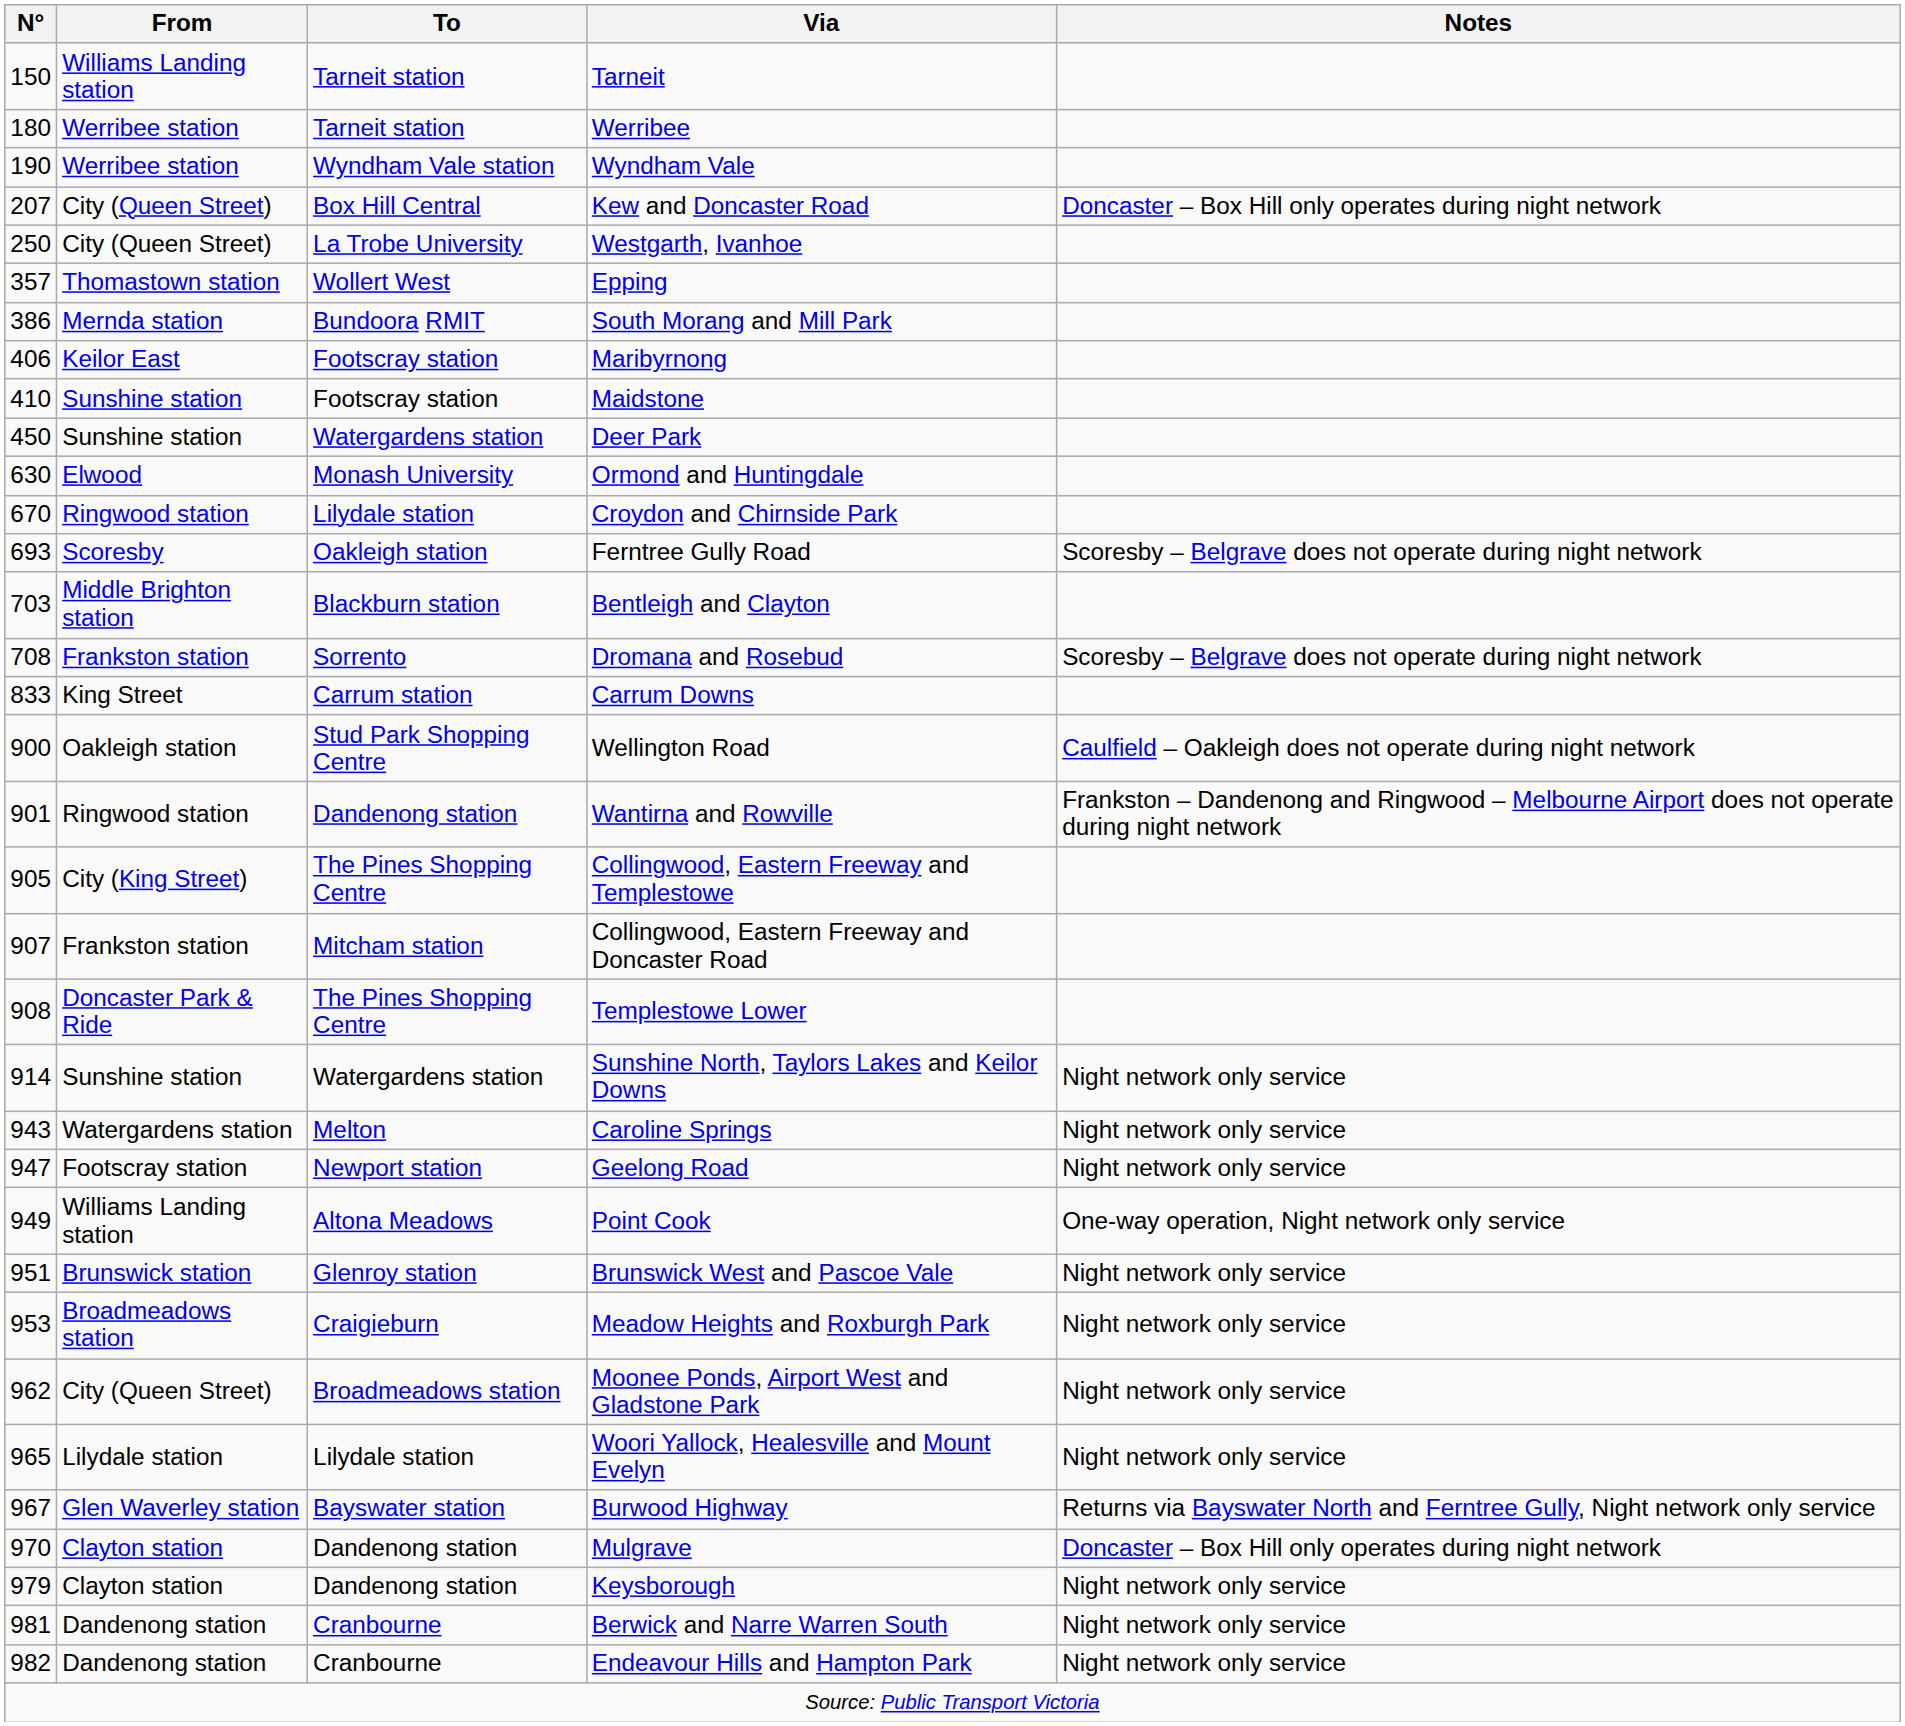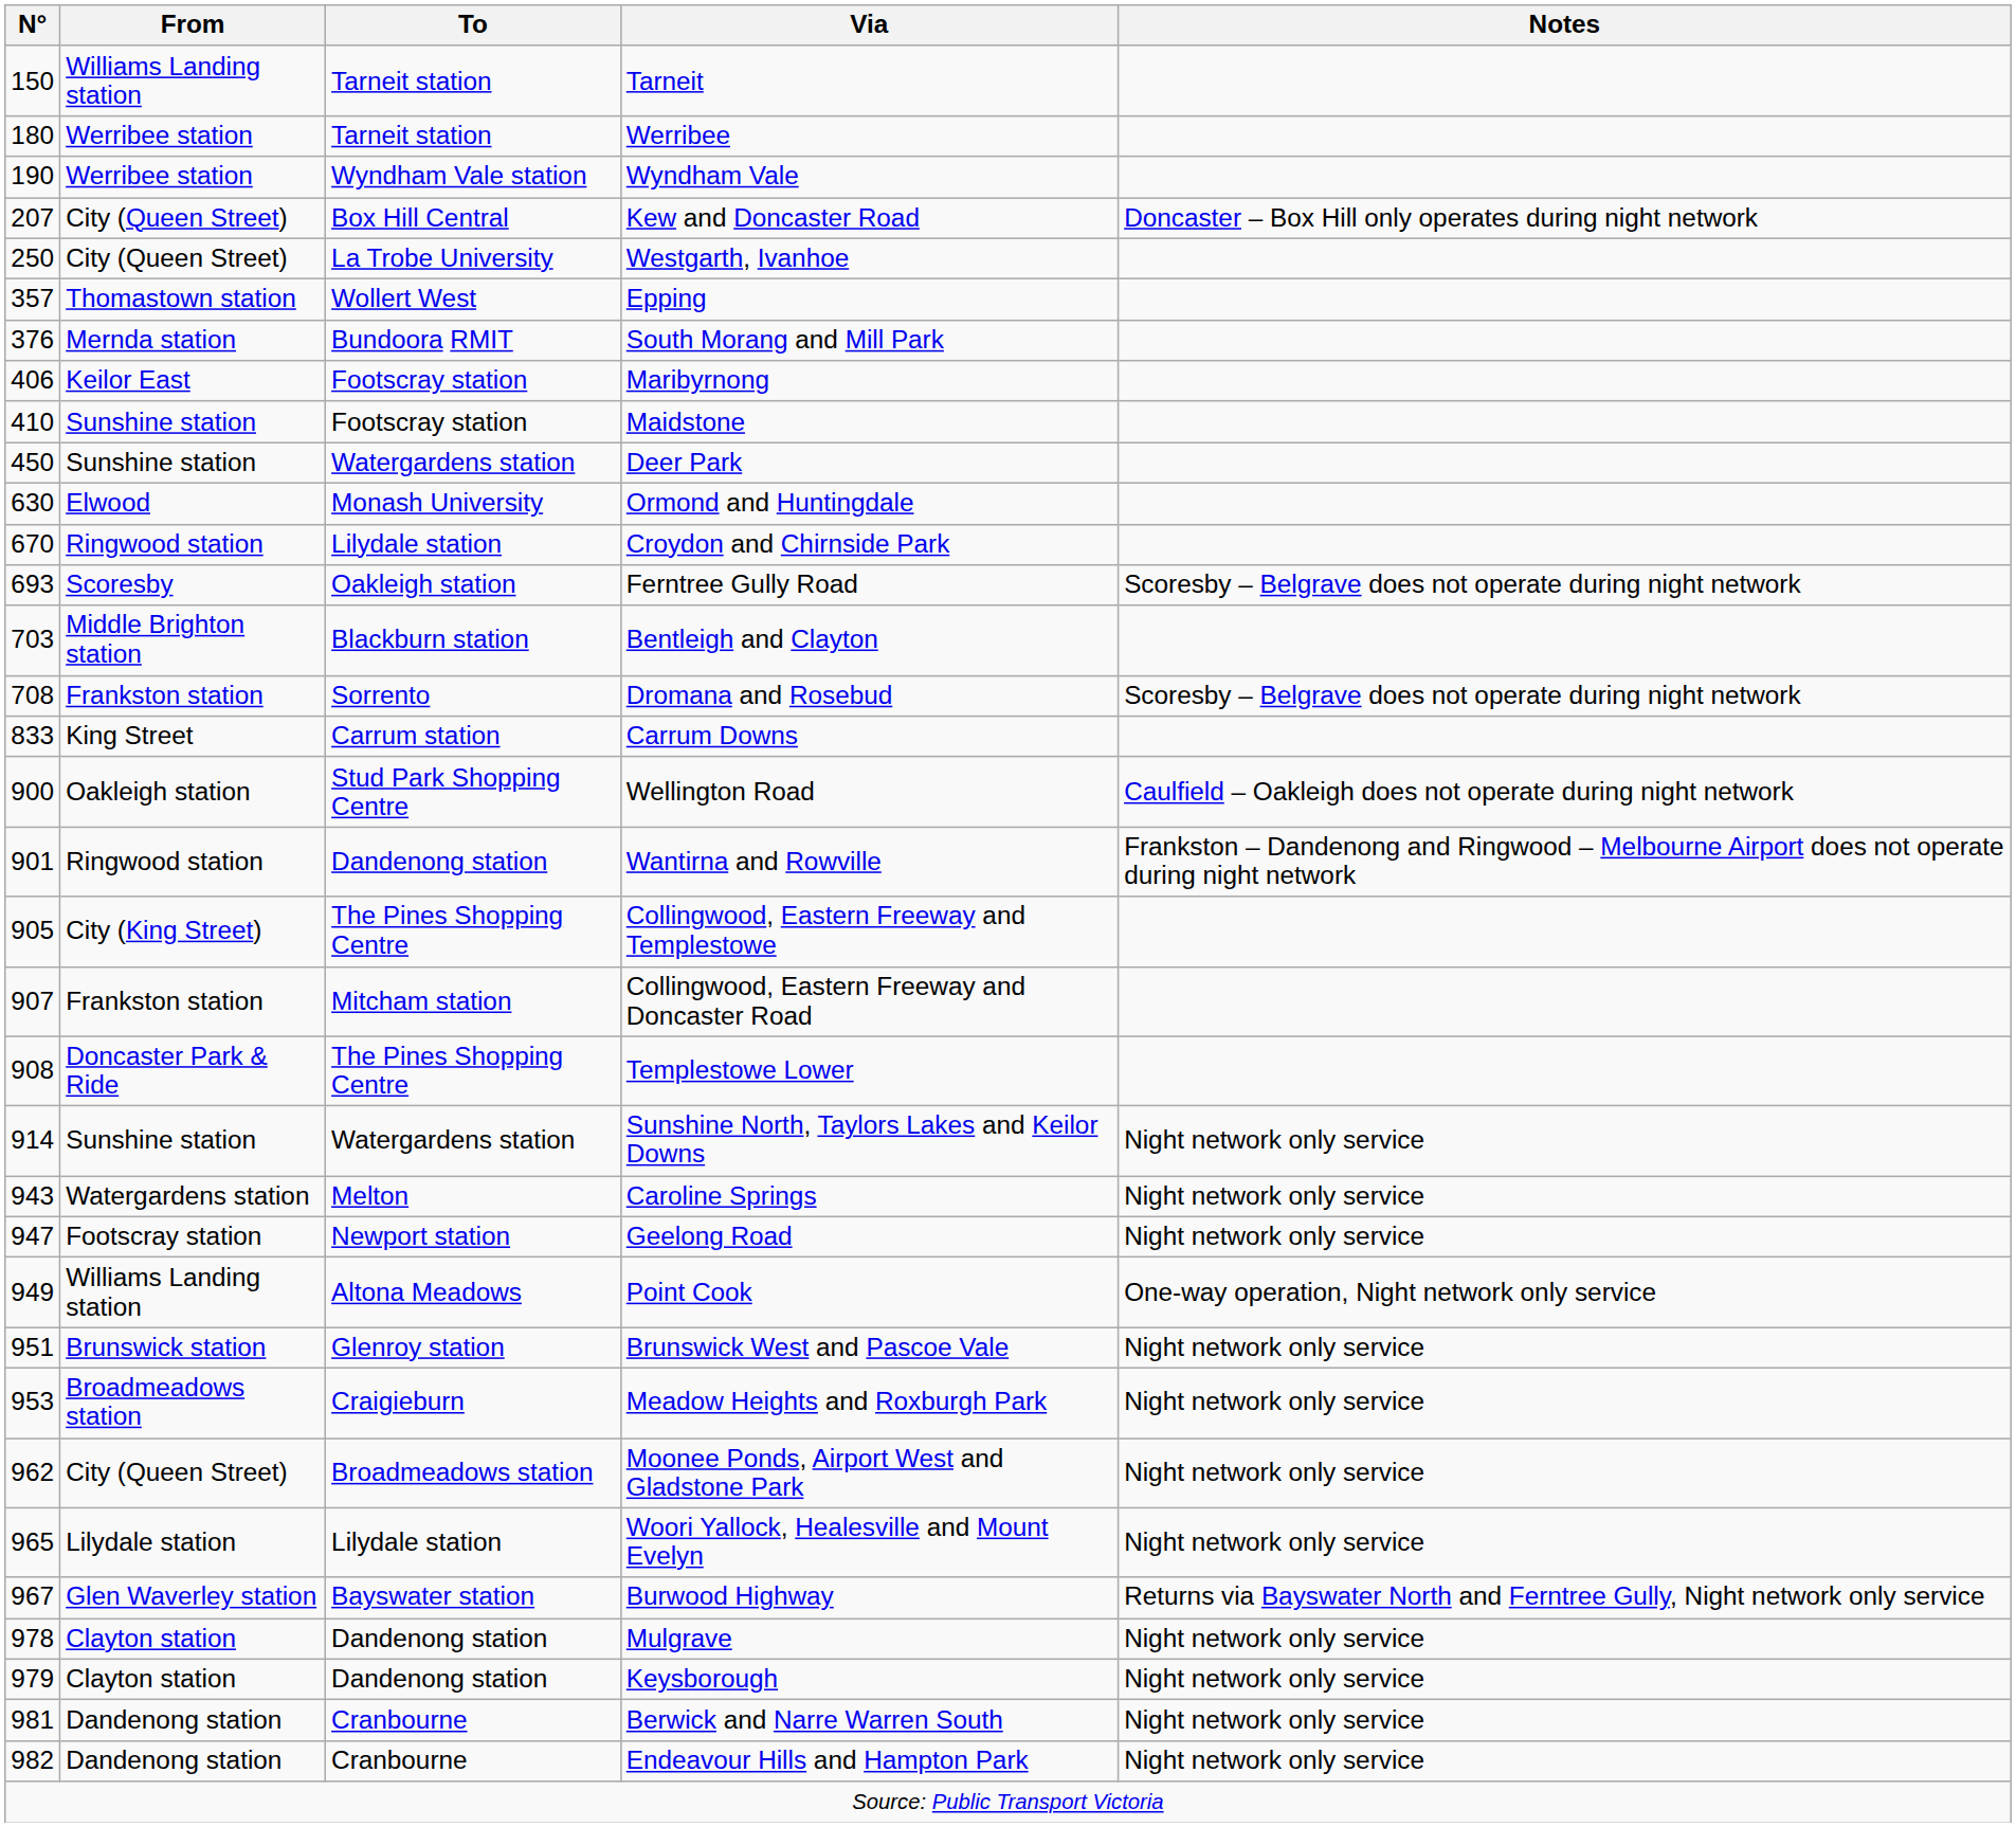 <table class="wikitable">
 <tr>
 <th>N°</th>
 <th>From</th>
 <th>To</th>
 <th>Via</th>
 <th>Notes</th>
 </tr>
 <tr>
 <td>150</td>
 <td><a href='#'>Williams Landing station</a></td>
 <td><a href='#'>Tarneit station</a></td>
 <td><a href='#'>Tarneit</a></td>
 <td></td>
 </tr>
 <tr>
 <td>180</td>
 <td><a href='#'>Werribee station</a></td>
 <td><a href='#'>Tarneit station</a></td>
 <td><a href='#'>Werribee</a></td>
 <td></td>
 </tr>
 <tr>
 <td>190</td>
 <td><a href='#'>Werribee station</a></td>
 <td><a href='#'>Wyndham Vale station</a></td>
 <td><a href='#'>Wyndham Vale</a></td>
 <td></td>
 </tr>
 <tr>
 <td>207</td>
 <td>City (<a href='#'>Queen Street</a>)</td>
 <td><a href='#'>Box Hill Central</a></td>
 <td><a href='#'>Kew</a> and <a href='#'>Doncaster Road</a></td>
 <td><a href='#'>Doncaster</a> – Box Hill only operates during night network</td>
 </tr>
 <tr>
 <td>250</td>
 <td>City (Queen Street)</td>
 <td><a href='#'>La Trobe University</a></td>
 <td><a href='#'>Westgarth</a>, <a href='#'>Ivanhoe</a></td>
 <td></td>
 </tr>
 <tr>
 <td>357</td>
 <td><a href='#'>Thomastown station</a></td>
 <td><a href='#'>Wollert West</a></td>
 <td><a href='#'>Epping</a></td>
 <td></td>
 </tr>
 <tr>
-<td>386</td>
+<td>376</td>
 <td><a href='#'>Mernda station</a></td>
 <td><a href='#'>Bundoora</a> <a href='#'>RMIT</a></td>
 <td><a href='#'>South Morang</a> and <a href='#'>Mill Park</a></td>
 <td></td>
 </tr>
 <tr>
 <td>406</td>
 <td><a href='#'>Keilor East</a></td>
 <td><a href='#'>Footscray station</a></td>
 <td><a href='#'>Maribyrnong</a></td>
 <td></td>
 </tr>
 <tr>
 <td>410</td>
 <td><a href='#'>Sunshine station</a></td>
 <td>Footscray station</td>
 <td><a href='#'>Maidstone</a></td>
 <td></td>
 </tr>
 <tr>
 <td>450</td>
 <td>Sunshine station</td>
 <td><a href='#'>Watergardens station</a></td>
 <td><a href='#'>Deer Park</a></td>
 <td></td>
 </tr>
 <tr>
 <td>630</td>
 <td><a href='#'>Elwood</a></td>
 <td><a href='#'>Monash University</a></td>
 <td><a href='#'>Ormond</a> and <a href='#'>Huntingdale</a></td>
 <td></td>
 </tr>
 <tr>
 <td>670</td>
 <td><a href='#'>Ringwood station</a></td>
 <td><a href='#'>Lilydale station</a></td>
 <td><a href='#'>Croydon</a> and <a href='#'>Chirnside Park</a></td>
 <td></td>
 </tr>
 <tr>
 <td>693</td>
 <td><a href='#'>Scoresby</a></td>
 <td><a href='#'>Oakleigh station</a></td>
 <td>Ferntree Gully Road</td>
 <td>Scoresby – <a href='#'>Belgrave</a> does not operate during night network</td>
 </tr>
 <tr>
 <td>703</td>
 <td><a href='#'>Middle Brighton station</a></td>
 <td><a href='#'>Blackburn station</a></td>
 <td><a href='#'>Bentleigh</a> and <a href='#'>Clayton</a></td>
 <td></td>
 </tr>
 <tr>
 <td>708</td>
 <td><a href='#'>Frankston station</a></td>
 <td><a href='#'>Sorrento</a></td>
 <td><a href='#'>Dromana</a> and <a href='#'>Rosebud</a></td>
 <td>Scoresby – <a href='#'>Belgrave</a> does not operate during night network</td>
 </tr>
 <tr>
 <td>833</td>
 <td>King Street</td>
 <td><a href='#'>Carrum station</a></td>
 <td><a href='#'>Carrum Downs</a></td>
 <td></td>
 </tr>
 <tr>
 <td>900</td>
 <td>Oakleigh station</td>
 <td><a href='#'>Stud Park Shopping Centre</a></td>
 <td>Wellington Road</td>
 <td><a href='#'>Caulfield</a> – Oakleigh does not operate during night network</td>
 </tr>
 <tr>
 <td>901</td>
 <td>Ringwood station</td>
 <td><a href='#'>Dandenong station</a></td>
 <td><a href='#'>Wantirna</a> and <a href='#'>Rowville</a></td>
 <td>Frankston – Dandenong and Ringwood – <a href='#'>Melbourne Airport</a> does not operate during night network</td>
 </tr>
 <tr>
 <td>905</td>
 <td>City (<a href='#'>King Street</a>)</td>
 <td><a href='#'>The Pines Shopping Centre</a></td>
 <td><a href='#'>Collingwood</a>, <a href='#'>Eastern Freeway</a> and <a href='#'>Templestowe</a></td>
 <td></td>
 </tr>
 <tr>
 <td>907</td>
 <td>Frankston station</td>
 <td><a href='#'>Mitcham station</a></td>
 <td>Collingwood, Eastern Freeway and Doncaster Road</td>
 <td></td>
 </tr>
 <tr>
 <td>908</td>
 <td><a href='#'>Doncaster Park & Ride</a></td>
 <td><a href='#'>The Pines Shopping Centre</a></td>
 <td><a href='#'>Templestowe Lower</a></td>
 <td></td>
 </tr>
 <tr>
 <td>914</td>
 <td>Sunshine station</td>
 <td>Watergardens station</td>
 <td><a href='#'>Sunshine North</a>, <a href='#'>Taylors Lakes</a> and <a href='#'>Keilor Downs</a></td>
 <td>Night network only service</td>
 </tr>
 <tr>
 <td>943</td>
 <td>Watergardens station</td>
 <td><a href='#'>Melton</a></td>
 <td><a href='#'>Caroline Springs</a></td>
 <td>Night network only service</td>
 </tr>
 <tr>
 <td>947</td>
 <td>Footscray station</td>
 <td><a href='#'>Newport station</a></td>
 <td><a href='#'>Geelong Road</a></td>
 <td>Night network only service</td>
 </tr>
 <tr>
 <td>949</td>
 <td>Williams Landing station</td>
 <td><a href='#'>Altona Meadows</a></td>
 <td><a href='#'>Point Cook</a></td>
 <td>One-way operation, Night network only service</td>
 </tr>
 <tr>
 <td>951</td>
 <td><a href='#'>Brunswick station</a></td>
 <td><a href='#'>Glenroy station</a></td>
 <td><a href='#'>Brunswick West</a> and <a href='#'>Pascoe Vale</a></td>
 <td>Night network only service</td>
 </tr>
 <tr>
 <td>953</td>
 <td><a href='#'>Broadmeadows station</a></td>
 <td><a href='#'>Craigieburn</a></td>
 <td><a href='#'>Meadow Heights</a> and <a href='#'>Roxburgh Park</a></td>
 <td>Night network only service</td>
 </tr>
 <tr>
 <td>962</td>
 <td>City (Queen Street)</td>
 <td><a href='#'>Broadmeadows station</a></td>
 <td><a href='#'>Moonee Ponds</a>, <a href='#'>Airport West</a> and <a href='#'>Gladstone Park</a></td>
 <td>Night network only service</td>
 </tr>
 <tr>
 <td>965</td>
 <td>Lilydale station</td>
 <td>Lilydale station</td>
 <td><a href='#'>Woori Yallock</a>, <a href='#'>Healesville</a> and <a href='#'>Mount Evelyn</a></td>
 <td>Night network only service</td>
 </tr>
 <tr>
 <td>967</td>
 <td><a href='#'>Glen Waverley station</a></td>
 <td><a href='#'>Bayswater station</a></td>
 <td><a href='#'>Burwood Highway</a></td>
 <td>Returns via <a href='#'>Bayswater North</a> and <a href='#'>Ferntree Gully</a>, Night network only service</td>
 </tr>
 <tr>
-<td>970</td>
+<td>978</td>
 <td><a href='#'>Clayton station</a></td>
 <td>Dandenong station</td>
 <td><a href='#'>Mulgrave</a></td>
-<td><a href='#'>Doncaster</a> – Box Hill only operates during night network</td>
+<td>Night network only service</td>
 </tr>
 <tr>
 <td>979</td>
 <td>Clayton station</td>
 <td>Dandenong station</td>
 <td><a href='#'>Keysborough</a></td>
 <td>Night network only service</td>
 </tr>
 <tr>
 <td>981</td>
 <td>Dandenong station</td>
 <td><a href='#'>Cranbourne</a></td>
 <td><a href='#'>Berwick</a> and <a href='#'>Narre Warren South</a></td>
 <td>Night network only service</td>
 </tr>
 <tr>
 <td>982</td>
 <td>Dandenong station</td>
 <td>Cranbourne</td>
 <td><a href='#'>Endeavour Hills</a> and <a href='#'>Hampton Park</a></td>
 <td>Night network only service</td>
 </tr>
 <tr>
 <td align="center" colspan="5"><small><em>Source: <a href='#'>Public Transport Victoria</a></em></small></td>
 </tr>
 </table>
